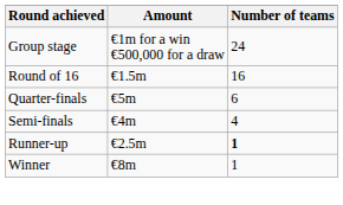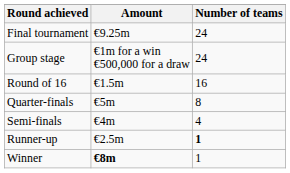 <table class="wikitable">
 <tr>
 </tr>
 <tr>
 <th>Round achieved</th>
 <th>Amount</th>
 <th>Number of teams</th>
+</tr>
+<tr>
+<td>Final tournament</td>
+<td>€9.25m</td>
+<td>24</td>
 </tr>
 <tr>
 <td>Group stage</td>
 <td>€1m for a win<br>€500,000 for a draw</td>
 <td>24</td>
 </tr>
 <tr>
 <td>Round of 16</td>
 <td>€1.5m</td>
 <td>16</td>
 </tr>
 <tr>
 <td>Quarter-finals</td>
 <td>€5m</td>
-<td>6</td>
+<td>8</td>
 </tr>
 <tr>
 <td>Semi-finals</td>
 <td>€4m</td>
 <td>4</td>
 </tr>
 <tr>
 <td>Runner-up</td>
 <td>€2.5m</td>
 <td><strong>1</strong></td>
 </tr>
 <tr>
 <td>Winner</td>
-<td>€8m</td>
+<td><strong>€8m</strong></td>
 <td>1</td>
 </tr>
 </table>
